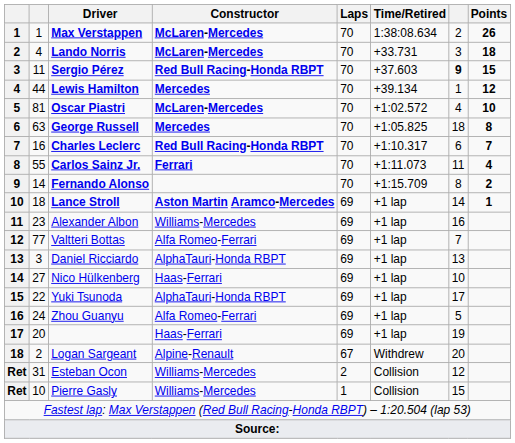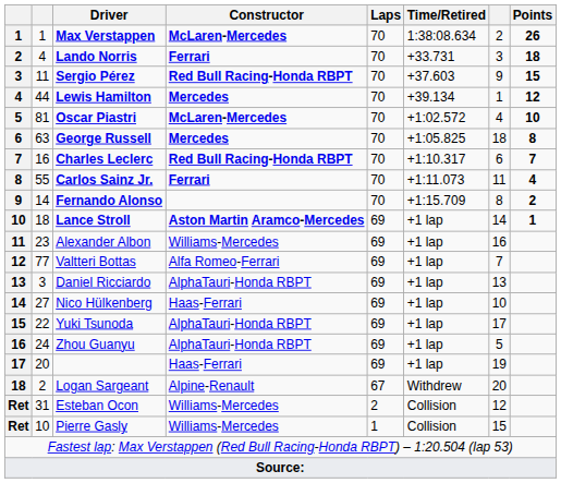 <table class="wikitable sortable" style="font-size: 85%;">
 <tr>
 <th scope="col"></th>
 <th scope="col"></th>
 <th scope="col">Driver</th>
 <th scope="col">Constructor</th>
 <th scope="col">Laps</th>
 <th scope="col">Time/Retired</th>
 <th scope="col"></th>
 <th scope="col">Points</th>
 </tr>
 <tr>
 <th>1</th>
 <td align="center">1</td>
 <td data-sort-value="ver"><strong> <a href='#'>Max Verstappen</a></strong></td>
 <td><strong><a href='#'>McLaren</a>-<a href='#'>Mercedes</a></strong></td>
 <td>70</td>
 <td>1:38:08.634</td>
 <td align="center">2</td>
 <td align="center"><strong>26</strong></td>
 </tr>
 <tr>
 <th>2</th>
 <td align="center">4</td>
 <td data-sort-value="nor"><strong> <a href='#'>Lando Norris</a></strong></td>
-<td><strong><a href='#'>McLaren</a>-<a href='#'>Mercedes</a></strong></td>
+<td><strong><a href='#'>Ferrari</a></strong></td>
 <td>70</td>
 <td>+33.731</td>
 <td align="center">3</td>
 <td align="center"><strong>18</strong></td>
 </tr>
 <tr>
 <th>3</th>
 <td align="center">11</td>
 <td data-sort-value="per"><strong> <a href='#'>Sergio Pérez</a></strong></td>
 <td><strong><a href='#'>Red Bull Racing</a>-<a href='#'>Honda RBPT</a></strong></td>
 <td>70</td>
 <td>+37.603</td>
-<td align="center"><strong>9</strong></td>
+<td align="center">9</td>
 <td align="center"><strong>15</strong></td>
 </tr>
 <tr>
 <th>4</th>
 <td align="center">44</td>
 <td data-sort-value="ham"><strong> <a href='#'>Lewis Hamilton</a></strong></td>
 <td><strong><a href='#'>Mercedes</a></strong></td>
 <td>70</td>
 <td>+39.134</td>
 <td align="center">1</td>
 <td align="center"><strong>12</strong></td>
 </tr>
 <tr>
 <th>5</th>
 <td align="center">81</td>
 <td data-sort-value="pia"><strong> <a href='#'>Oscar Piastri</a></strong></td>
 <td><strong><a href='#'>McLaren</a>-<a href='#'>Mercedes</a></strong></td>
 <td>70</td>
 <td>+1:02.572</td>
 <td align="center">4</td>
 <td align="center"><strong>10</strong></td>
 </tr>
 <tr>
 <th>6</th>
 <td align="center">63</td>
 <td data-sort-value="rus"><strong> <a href='#'>George Russell</a></strong></td>
 <td><strong><a href='#'>Mercedes</a></strong></td>
 <td>70</td>
 <td>+1:05.825</td>
 <td align="center">18</td>
 <td align="center"><strong>8</strong></td>
 </tr>
 <tr>
 <th>7</th>
 <td align="center">16</td>
 <td data-sort-value="lec"><strong> <a href='#'>Charles Leclerc</a></strong></td>
 <td><strong><a href='#'>Red Bull Racing</a>-<a href='#'>Honda RBPT</a></strong></td>
 <td>70</td>
 <td>+1:10.317</td>
 <td align="center">6</td>
 <td align="center"><strong>7</strong></td>
 </tr>
 <tr>
 <th>8</th>
 <td align="center">55</td>
 <td data-sort-value="sai"><strong> <a href='#'>Carlos Sainz Jr.</a></strong></td>
 <td><strong><a href='#'>Ferrari</a></strong></td>
 <td>70</td>
 <td>+1:11.073</td>
 <td align="center">11</td>
 <td align="center"><strong>4</strong></td>
 </tr>
 <tr>
 <th>9</th>
 <td align="center">14</td>
 <td data-sort-value="alo"><strong> <a href='#'>Fernando Alonso</a></strong></td>
 <td><strong></strong></td>
 <td>70</td>
 <td>+1:15.709</td>
 <td align="center">8</td>
 <td align="center"><strong>2</strong></td>
 </tr>
 <tr>
 <th>10</th>
 <td align="center">18</td>
 <td data-sort-value="str"><strong> <a href='#'>Lance Stroll</a></strong></td>
 <td><strong><a href='#'>Aston Martin</a> <a href='#'>Aramco</a>-<a href='#'>Mercedes</a></strong></td>
 <td>69</td>
 <td>+1 lap</td>
 <td align="center">14</td>
 <td align="center"><strong>1</strong></td>
 </tr>
 <tr>
 <th>11</th>
 <td align="center">23</td>
 <td data-sort-value="alb"> <a href='#'>Alexander Albon</a></td>
 <td><a href='#'>Williams</a>-<a href='#'>Mercedes</a></td>
 <td>69</td>
 <td>+1 lap</td>
 <td align="center">16</td>
 <td></td>
 </tr>
 <tr>
 <th>12</th>
 <td align="center">77</td>
 <td data-sort-value="bot"> <a href='#'>Valtteri Bottas</a></td>
 <td><a href='#'>Alfa Romeo</a>-<a href='#'>Ferrari</a></td>
 <td>69</td>
 <td>+1 lap</td>
 <td align="center">7</td>
 <td></td>
 </tr>
 <tr>
 <th>13</th>
 <td align="center">3</td>
 <td data-sort-value="ric"> <a href='#'>Daniel Ricciardo</a></td>
 <td><a href='#'>AlphaTauri</a>-<a href='#'>Honda RBPT</a></td>
 <td>69</td>
 <td>+1 lap</td>
 <td align="center">13</td>
 <td></td>
 </tr>
 <tr>
 <th>14</th>
 <td align="center">27</td>
 <td data-sort-value="hul"> <a href='#'>Nico Hülkenberg</a></td>
 <td><a href='#'>Haas</a>-<a href='#'>Ferrari</a></td>
 <td>69</td>
 <td>+1 lap</td>
 <td align="center">10</td>
 <td align="center"></td>
 </tr>
 <tr>
 <th>15</th>
 <td align="center">22</td>
 <td data-sort-value="tsu"> <a href='#'>Yuki Tsunoda</a></td>
 <td><a href='#'>AlphaTauri</a>-<a href='#'>Honda RBPT</a></td>
 <td>69</td>
 <td>+1 lap</td>
 <td align="center">17</td>
 <td></td>
 </tr>
 <tr>
 <th>16</th>
 <td align="center">24</td>
 <td data-sort-value="zho"> <a href='#'>Zhou Guanyu</a></td>
-<td><a href='#'>Alfa Romeo</a>-<a href='#'>Ferrari</a></td>
+<td><a href='#'>AlphaTauri</a>-<a href='#'>Honda RBPT</a></td>
 <td>69</td>
 <td>+1 lap</td>
 <td align="center">5</td>
 <td></td>
 </tr>
 <tr>
 <th>17</th>
 <td align="center">20</td>
 <td data-sort-value="mag"></td>
 <td><a href='#'>Haas</a>-<a href='#'>Ferrari</a></td>
 <td>69</td>
 <td>+1 lap</td>
 <td align="center">19</td>
 <td></td>
 </tr>
 <tr>
 <th>18</th>
 <td align="center">2</td>
 <td data-sort-value="sar"> <a href='#'>Logan Sargeant</a></td>
 <td><a href='#'>Alpine</a>-<a href='#'>Renault</a></td>
 <td>67</td>
 <td>Withdrew</td>
 <td align="center">20</td>
 <td align="center"></td>
 </tr>
 <tr>
 <th>Ret</th>
 <td align="center">31</td>
 <td data-sort-value="oco"> <a href='#'>Esteban Ocon</a></td>
 <td><a href='#'>Williams</a>-<a href='#'>Mercedes</a></td>
 <td>2</td>
 <td>Collision</td>
 <td align="center">12</td>
 <td></td>
 </tr>
 <tr>
 <th>Ret</th>
 <td align="center">10</td>
 <td data-sort-value="gas"> <a href='#'>Pierre Gasly</a></td>
 <td><a href='#'>Williams</a>-<a href='#'>Mercedes</a></td>
 <td>1</td>
 <td>Collision</td>
 <td align="center">15</td>
 <td></td>
 </tr>
 <tr class="sortbottom">
 <td colspan="8" align="center"><em><a href='#'>Fastest lap</a>:</em>  <em><a href='#'>Max Verstappen</a> (<a href='#'>Red Bull Racing</a>-<a href='#'>Honda RBPT</a>) – 1:20.504 (lap 53)</em></td>
 </tr>
 <tr class="sortbottom">
 <td colspan="8" style="background-color:#eaecf0;text-align:center"><strong>Source:</strong></td>
 </tr>
 </table>
